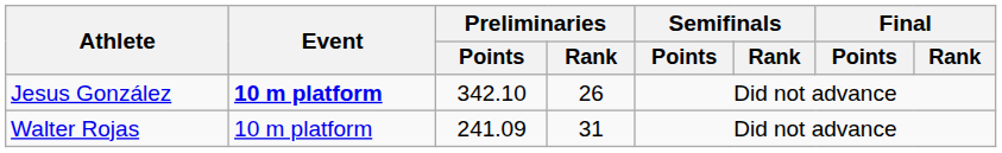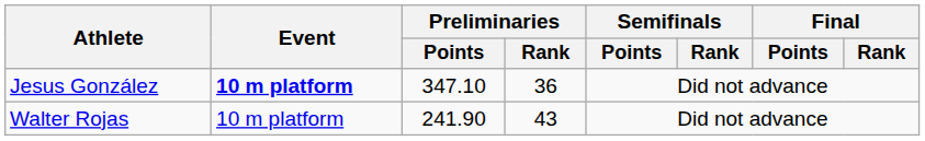 <table class="wikitable" style="text-align:center; font-size:90%; width:50%;">
 <tr>
 <th rowspan=2>Athlete</th>
 <th rowspan=2>Event</th>
 <th colspan=2>Preliminaries</th>
 <th colspan=2>Semifinals</th>
 <th colspan=2>Final</th>
 </tr>
 <tr style="font-size:95%">
 <th>Points</th>
 <th>Rank</th>
 <th>Points</th>
 <th>Rank</th>
 <th>Points</th>
 <th>Rank</th>
 </tr>
 <tr>
 <td align=left><a href='#'>Jesus González</a></td>
 <td align=left><strong><a href='#'>10 m platform</a></strong></td>
-<td>342.10</td>
-<td>26</td>
+<td>347.10</td>
+<td>36</td>
 <td colspan=4>Did not advance</td>
 </tr>
 <tr>
 <td align=left><a href='#'>Walter Rojas</a></td>
 <td align=left><a href='#'>10 m platform</a></td>
-<td>241.09</td>
-<td>31</td>
+<td>241.90</td>
+<td>43</td>
 <td colspan=4>Did not advance</td>
 </tr>
 </table>
